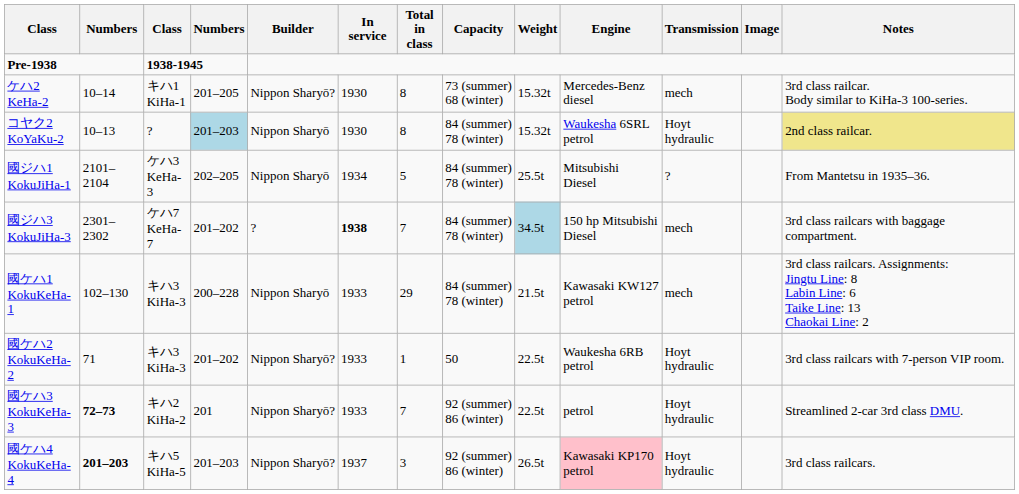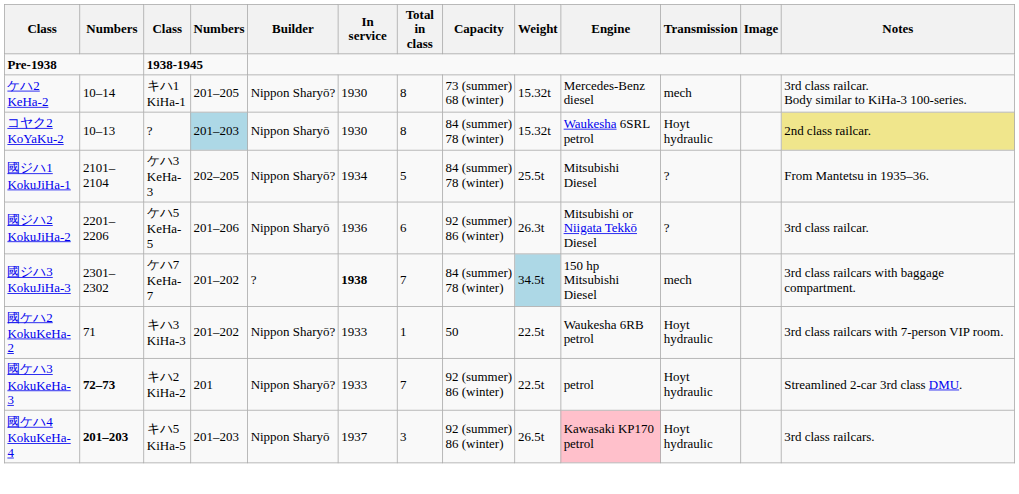 <table class="wikitable">
 <tr>
 <th>Class</th>
 <th>Numbers</th>
 <th>Class</th>
 <th>Numbers</th>
 <th>Builder</th>
 <th>In service</th>
 <th>Total<br>in class</th>
 <th>Capacity</th>
 <th>Weight</th>
 <th>Engine</th>
 <th>Transmission</th>
 <th>Image</th>
 <th>Notes</th>
 </tr>
 <tr>
 <td colspan="2"><strong>Pre-1938</strong></td>
 <td colspan="2"><strong>1938-1945</strong></td>
 </tr>
 <tr>
 <td><a href='#'>ケハ2<br>KeHa-2</a></td>
 <td>10–14</td>
 <td>キハ1<br>KiHa-1</td>
 <td>201–205</td>
 <td>Nippon Sharyō?</td>
 <td>1930</td>
 <td>8</td>
 <td>73 (summer)<br>68 (winter)</td>
 <td>15.32t</td>
 <td>Mercedes-Benz<br>diesel</td>
 <td>mech</td>
 <td></td>
 <td>3rd class railcar.<br>Body similar to KiHa-3 100-series.</td>
 </tr>
 <tr>
 <td><a href='#'>コヤク2<br>KoYaKu-2</a></td>
 <td>10–13</td>
 <td>?</td>
 <td style="background: lightblue;">201–203</td>
 <td>Nippon Sharyō</td>
 <td>1930</td>
 <td>8</td>
 <td>84 (summer)<br>78 (winter)</td>
 <td>15.32t</td>
 <td><a href='#'>Waukesha</a> 6SRL<br>petrol</td>
 <td>Hoyt<br>hydraulic</td>
 <td></td>
 <td style="background: khaki;">2nd class railcar.</td>
 </tr>
 <tr>
 <td><a href='#'>國ジハ1<br>KokuJiHa-1</a></td>
 <td>2101–2104</td>
 <td>ケハ3<br>KeHa-3</td>
 <td>202–205</td>
-<td>Nippon Sharyō</td>
+<td>Nippon Sharyō?</td>
 <td>1934</td>
 <td>5</td>
 <td>84 (summer)<br>78 (winter)</td>
 <td>25.5t</td>
 <td>Mitsubishi<br>Diesel</td>
 <td>?</td>
 <td></td>
 <td>From Mantetsu in 1935–36.</td>
+</tr>
+<tr>
+<td><a href='#'>國ジハ2<br>KokuJiHa-2</a></td>
+<td>2201–2206</td>
+<td>ケハ5<br>KeHa-5</td>
+<td>201–206</td>
+<td>Nippon Sharyō</td>
+<td>1936</td>
+<td>6</td>
+<td>92 (summer)<br>86 (winter)</td>
+<td>26.3t</td>
+<td>Mitsubishi or<br><a href='#'>Niigata Tekkō</a><br>Diesel</td>
+<td>?</td>
+<td></td>
+<td>3rd class railcar.</td>
 </tr>
 <tr>
 <td><a href='#'>國ジハ3<br>KokuJiHa-3</a></td>
 <td>2301–2302</td>
 <td>ケハ7<br>KeHa-7</td>
 <td>201–202</td>
 <td>?</td>
 <td><strong>1938</strong></td>
 <td>7</td>
 <td>84 (summer)<br>78 (winter)</td>
 <td style="background: lightblue;">34.5t</td>
 <td>150 hp Mitsubishi<br>Diesel</td>
 <td>mech</td>
 <td></td>
 <td>3rd class railcars with baggage compartment.</td>
-</tr>
-<tr>
-<td><a href='#'>國ケハ1<br>KokuKeHa-1</a></td>
-<td>102–130</td>
-<td>キハ3<br>KiHa-3</td>
-<td>200–228</td>
-<td>Nippon Sharyō</td>
-<td>1933</td>
-<td>29</td>
-<td>84 (summer)<br>78 (winter)</td>
-<td>21.5t</td>
-<td>Kawasaki KW127<br>petrol</td>
-<td>mech</td>
-<td></td>
-<td>3rd class railcars. Assignments:<br><a href='#'>Jingtu Line</a>: 8<br><a href='#'>Labin Line</a>: 6<br><a href='#'>Taike Line</a>: 13<br><a href='#'>Chaokai Line</a>: 2</td>
 </tr>
 <tr>
 <td><a href='#'>國ケハ2<br>KokuKeHa-2</a></td>
 <td>71</td>
 <td>キハ3<br>KiHa-3</td>
 <td>201–202</td>
 <td>Nippon Sharyō?</td>
 <td>1933</td>
 <td>1</td>
 <td>50</td>
 <td>22.5t</td>
 <td>Waukesha 6RB<br>petrol</td>
 <td>Hoyt<br>hydraulic</td>
 <td></td>
 <td>3rd class railcars with 7-person VIP room.</td>
 </tr>
 <tr>
 <td><a href='#'>國ケハ3<br>KokuKeHa-3</a></td>
 <td><strong>72–73</strong></td>
 <td>キハ2<br>KiHa-2</td>
 <td>201</td>
 <td>Nippon Sharyō?</td>
 <td>1933</td>
 <td>7</td>
 <td>92 (summer)<br>86 (winter)</td>
 <td>22.5t</td>
 <td>petrol</td>
 <td>Hoyt<br>hydraulic</td>
 <td></td>
 <td>Streamlined 2-car 3rd class <a href='#'>DMU</a>.</td>
 </tr>
 <tr>
 <td><a href='#'>國ケハ4<br>KokuKeHa-4</a></td>
 <td><strong>201–203</strong></td>
 <td>キハ5<br>KiHa-5</td>
 <td>201–203</td>
-<td>Nippon Sharyō?</td>
+<td>Nippon Sharyō</td>
 <td>1937</td>
 <td>3</td>
 <td>92 (summer)<br>86 (winter)</td>
 <td>26.5t</td>
 <td style="background: pink;">Kawasaki KP170<br>petrol</td>
 <td>Hoyt<br>hydraulic</td>
 <td></td>
 <td>3rd class railcars.</td>
 </tr>
 </table>
